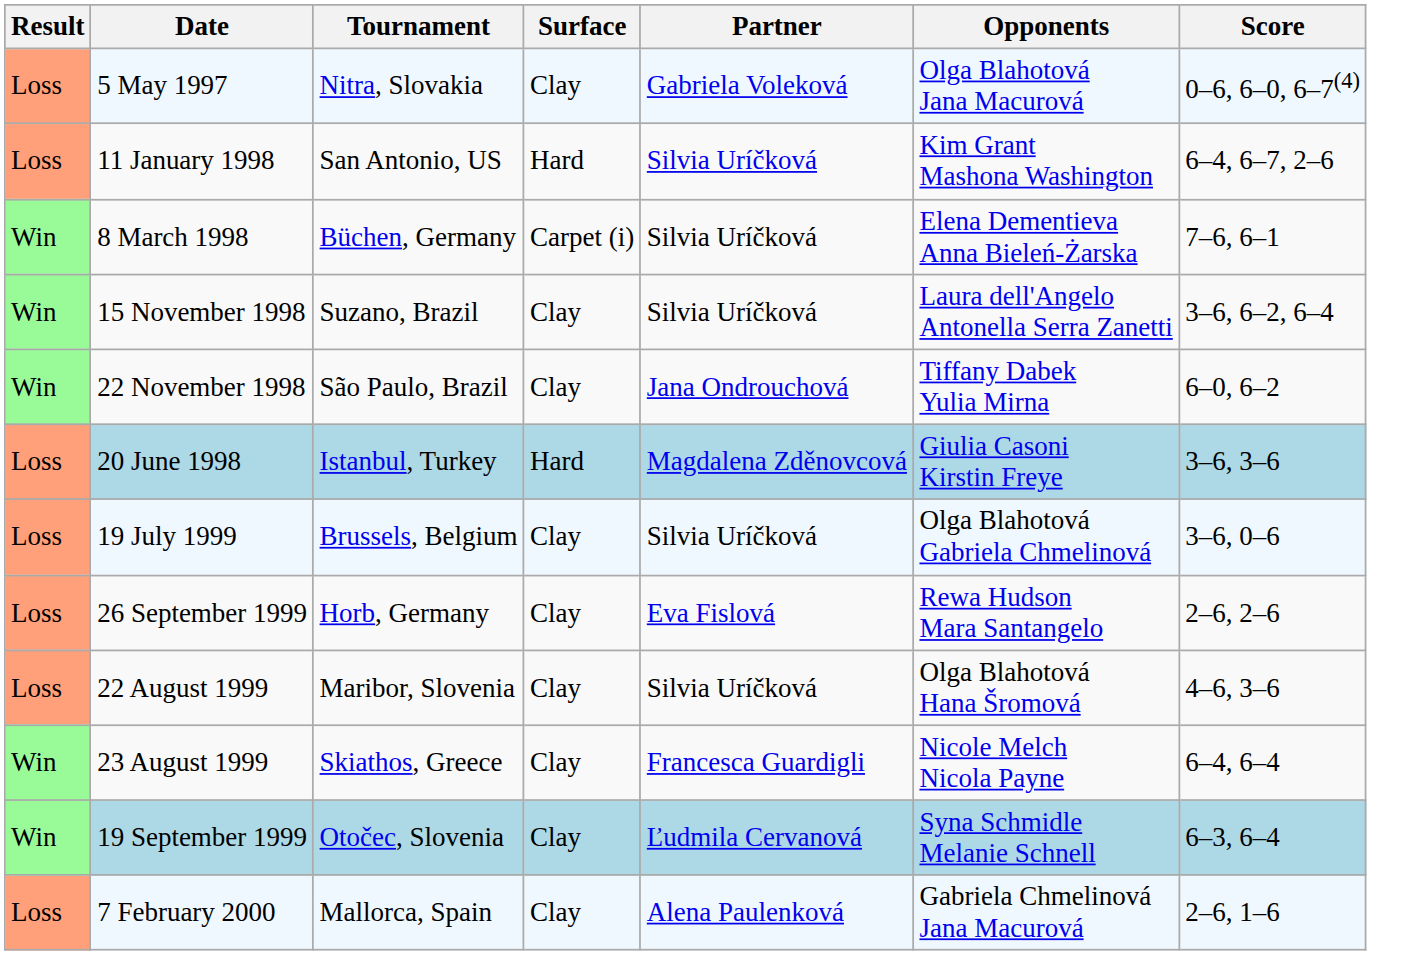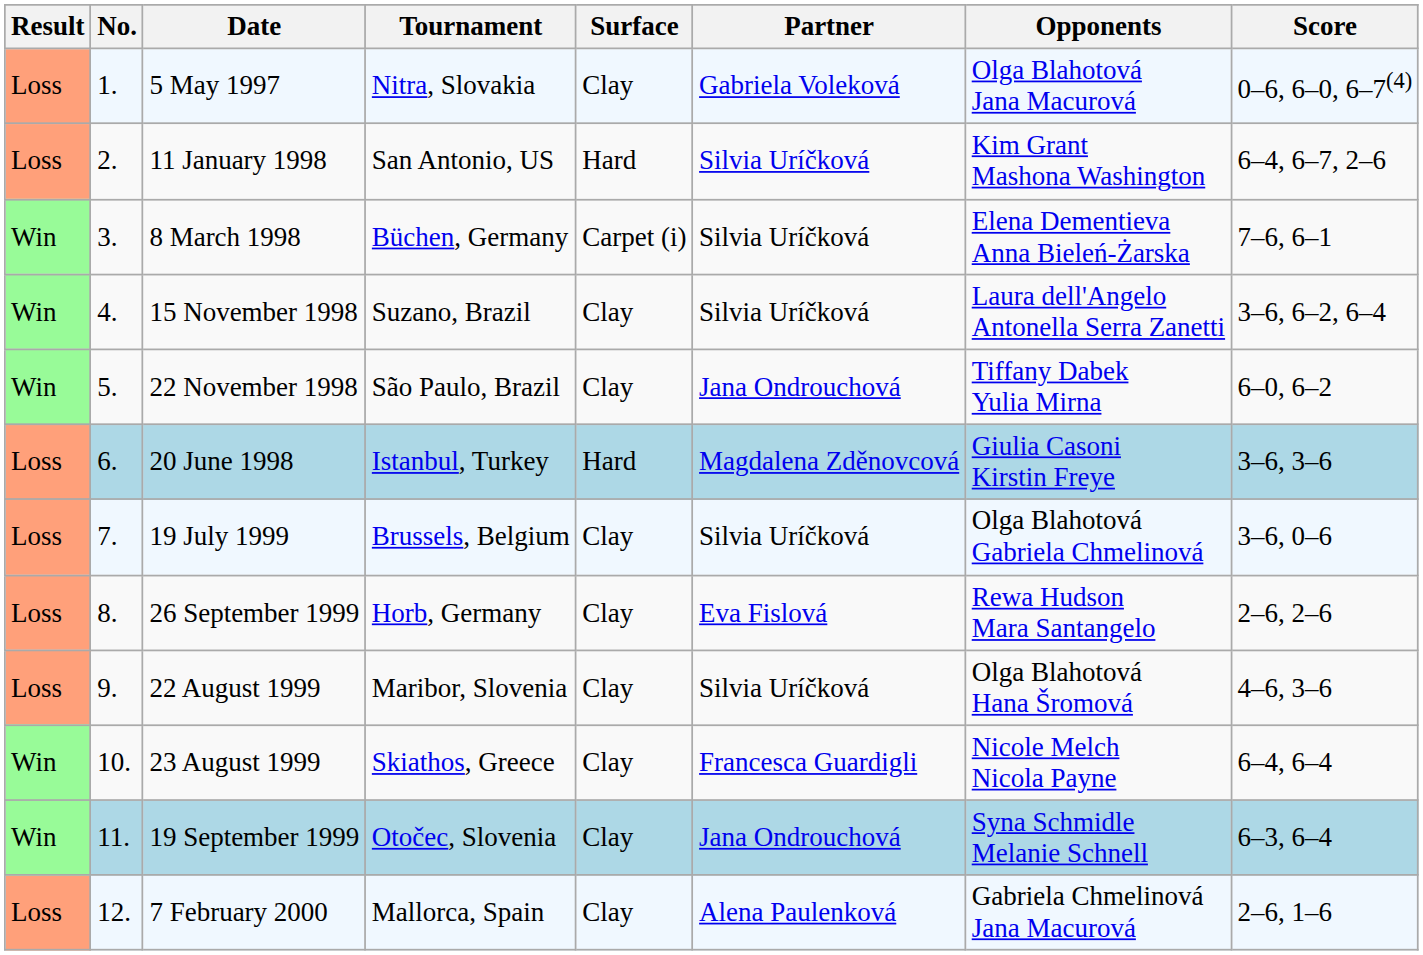 <table class="wikitable" style="font-size:97%">
 <tr>
 <th>Result</th>
+<th>No.</th>
 <th>Date</th>
 <th>Tournament</th>
 <th>Surface</th>
 <th>Partner</th>
 <th>Opponents</th>
 <th>Score</th>
 </tr>
 <tr style="background:#f0f8ff;">
 <td style="background:#ffa07a;">Loss</td>
+<td>1.</td>
 <td>5 May 1997</td>
 <td><a href='#'>Nitra</a>, Slovakia</td>
 <td>Clay</td>
 <td> <a href='#'>Gabriela Voleková</a></td>
 <td> <a href='#'>Olga Blahotová</a> <br>  <a href='#'>Jana Macurová</a></td>
 <td>0–6, 6–0, 6–7<sup>(4)</sup></td>
 </tr>
 <tr>
 <td style="background:#ffa07a;">Loss</td>
+<td>2.</td>
 <td>11 January 1998</td>
 <td>San Antonio, US</td>
 <td>Hard</td>
 <td> <a href='#'>Silvia Uríčková</a></td>
 <td> <a href='#'>Kim Grant</a> <br>  <a href='#'>Mashona Washington</a></td>
 <td>6–4, 6–7, 2–6</td>
 </tr>
 <tr>
 <td bgcolor=98FB98>Win</td>
+<td>3.</td>
 <td>8 March 1998</td>
 <td><a href='#'>Büchen</a>, Germany</td>
 <td>Carpet (i)</td>
 <td> Silvia Uríčková</td>
 <td> <a href='#'>Elena Dementieva</a> <br>  <a href='#'>Anna Bieleń-Żarska</a></td>
 <td>7–6, 6–1</td>
 </tr>
 <tr>
 <td bgcolor=98FB98>Win</td>
+<td>4.</td>
 <td>15 November 1998</td>
 <td>Suzano, Brazil</td>
 <td>Clay</td>
 <td> Silvia Uríčková</td>
 <td> <a href='#'>Laura dell'Angelo</a> <br>  <a href='#'>Antonella Serra Zanetti</a></td>
 <td>3–6, 6–2, 6–4</td>
 </tr>
 <tr>
 <td bgcolor=98FB98>Win</td>
+<td>5.</td>
 <td>22 November 1998</td>
 <td>São Paulo, Brazil</td>
 <td>Clay</td>
 <td> <a href='#'>Jana Ondrouchová</a></td>
 <td> <a href='#'>Tiffany Dabek</a> <br>  <a href='#'>Yulia Mirna</a></td>
 <td>6–0, 6–2</td>
 </tr>
 <tr style="background:lightblue;">
 <td style="background:#ffa07a;">Loss</td>
+<td>6.</td>
 <td>20 June 1998</td>
 <td><a href='#'>Istanbul</a>, Turkey</td>
 <td>Hard</td>
 <td> <a href='#'>Magdalena Zděnovcová</a></td>
 <td> <a href='#'>Giulia Casoni</a> <br>  <a href='#'>Kirstin Freye</a></td>
 <td>3–6, 3–6</td>
 </tr>
 <tr style="background:#f0f8ff;">
 <td style="background:#ffa07a;">Loss</td>
+<td>7.</td>
 <td>19 July 1999</td>
 <td><a href='#'>Brussels</a>, Belgium</td>
 <td>Clay</td>
 <td> Silvia Uríčková</td>
 <td> Olga Blahotová <br>  <a href='#'>Gabriela Chmelinová</a></td>
 <td>3–6, 0–6</td>
 </tr>
 <tr>
 <td style="background:#ffa07a;">Loss</td>
+<td>8.</td>
 <td>26 September 1999</td>
 <td><a href='#'>Horb</a>, Germany</td>
 <td>Clay</td>
 <td> <a href='#'>Eva Fislová</a></td>
 <td> <a href='#'>Rewa Hudson</a> <br>  <a href='#'>Mara Santangelo</a></td>
 <td>2–6, 2–6</td>
 </tr>
 <tr>
 <td style="background:#ffa07a;">Loss</td>
+<td>9.</td>
 <td>22 August 1999</td>
 <td>Maribor, Slovenia</td>
 <td>Clay</td>
 <td> Silvia Uríčková</td>
 <td> Olga Blahotová <br>  <a href='#'>Hana Šromová</a></td>
 <td>4–6, 3–6</td>
 </tr>
 <tr>
 <td style="background:#98fb98;">Win</td>
+<td>10.</td>
 <td>23 August 1999</td>
 <td><a href='#'>Skiathos</a>, Greece</td>
 <td>Clay</td>
 <td> <a href='#'>Francesca Guardigli</a></td>
 <td> <a href='#'>Nicole Melch</a> <br>  <a href='#'>Nicola Payne</a></td>
 <td>6–4, 6–4</td>
 </tr>
 <tr style="background:lightblue;">
 <td style="background:#98fb98;">Win</td>
+<td>11.</td>
 <td>19 September 1999</td>
 <td><a href='#'>Otočec</a>, Slovenia</td>
 <td>Clay</td>
-<td> <a href='#'>Ľudmila Cervanová</a></td>
+<td> <a href='#'>Jana Ondrouchová</a></td>
 <td> <a href='#'>Syna Schmidle</a> <br>  <a href='#'>Melanie Schnell</a></td>
 <td>6–3, 6–4</td>
 </tr>
 <tr style="background:#f0f8ff;">
 <td style="background:#ffa07a;">Loss</td>
+<td>12.</td>
 <td>7 February 2000</td>
 <td>Mallorca, Spain</td>
 <td>Clay</td>
 <td> <a href='#'>Alena Paulenková</a></td>
 <td> Gabriela Chmelinová <br>  <a href='#'>Jana Macurová</a></td>
 <td>2–6, 1–6</td>
 </tr>
 </table>
